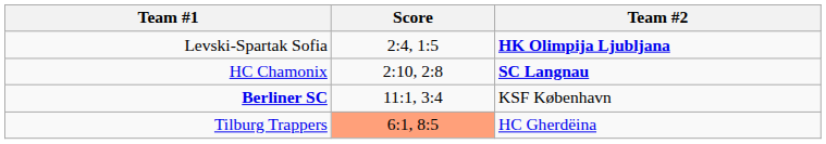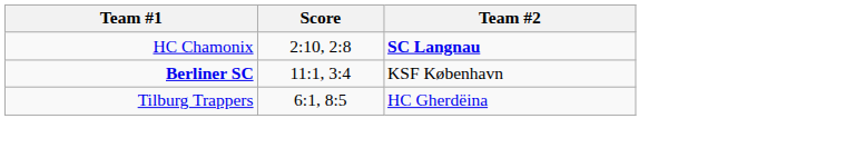 <table class="wikitable" style="text-align: center;">
 <tr>
 <th width=22%>Team #1</th>
 <th width=11%>Score</th>
 <th width=22%>Team #2</th>
-</tr>
-<tr>
-<td style="text-align: right;">Levski-Spartak Sofia </td>
-<td>2:4, 1:5</td>
-<td style="text-align: left;"> <strong><a href='#'>HK Olimpija Ljubljana</a></strong></td>
 </tr>
 <tr>
 <td style="text-align: right;"><a href='#'>HC Chamonix</a> </td>
 <td>2:10, 2:8</td>
 <td style="text-align: left;"> <strong><a href='#'>SC Langnau</a></strong></td>
 </tr>
 <tr>
 <td style="text-align: right;"><strong><a href='#'>Berliner SC</a></strong> </td>
 <td>11:1, 3:4</td>
 <td style="text-align: left;"> KSF København</td>
 </tr>
 <tr>
 <td style="text-align: right;"><a href='#'>Tilburg Trappers</a> </td>
-<td style="background: lightsalmon;">6:1, 8:5</td>
+<td>6:1, 8:5</td>
 <td style="text-align: left;"> <a href='#'>HC Gherdëina</a></td>
 </tr>
 </table>
